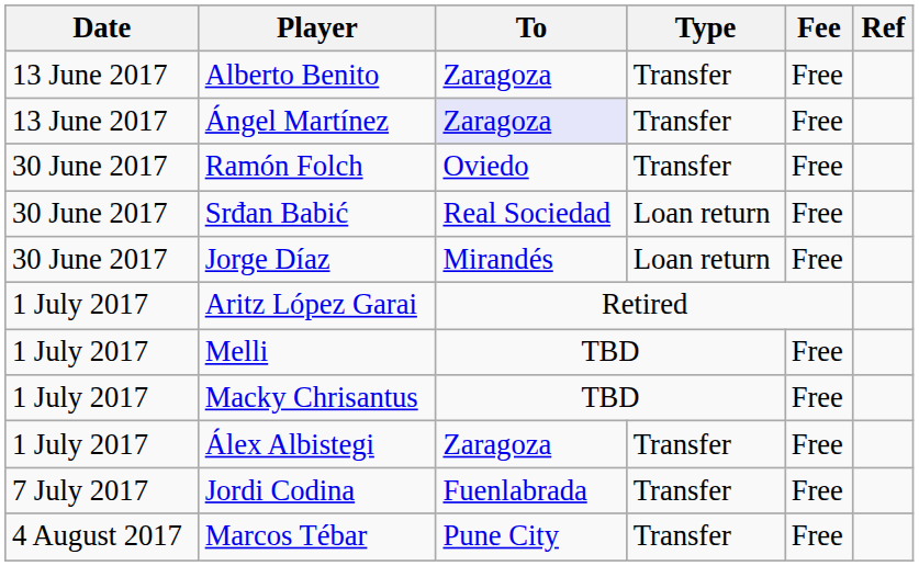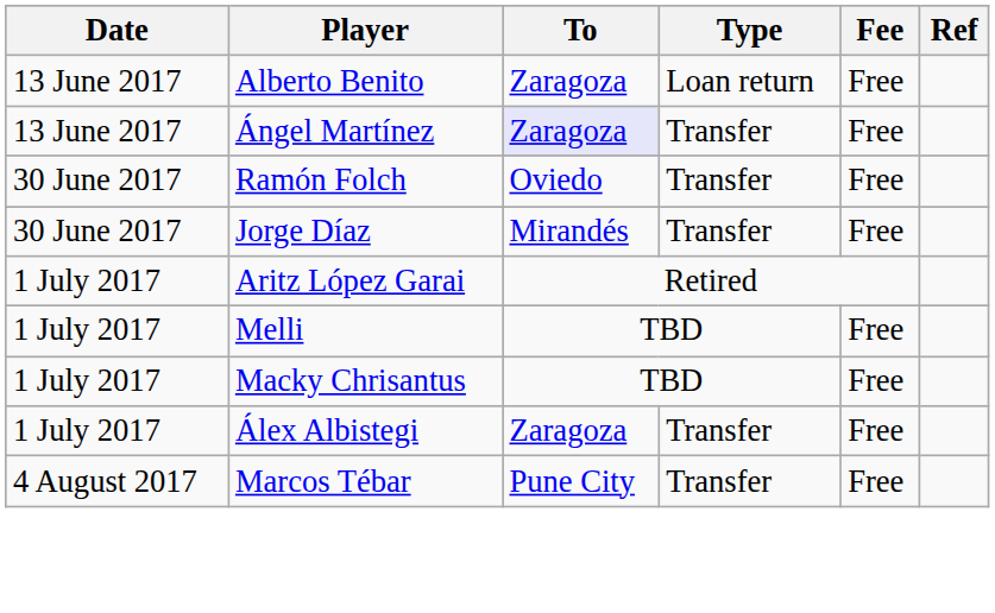 <table class="wikitable" style="width:80%;">
 <tr>
 <th><strong>Date</strong></th>
 <th><strong>Player</strong></th>
 <th><strong>To</strong></th>
 <th><strong>Type</strong></th>
 <th><strong>Fee</strong></th>
 <th><strong>Ref</strong></th>
 </tr>
 <tr>
 <td>13 June 2017</td>
 <td> <a href='#'>Alberto Benito</a></td>
 <td> <a href='#'>Zaragoza</a></td>
-<td>Transfer</td>
+<td>Loan return</td>
 <td>Free</td>
 <td></td>
 </tr>
 <tr>
 <td>13 June 2017</td>
 <td> <a href='#'>Ángel Martínez</a></td>
 <td style="background: lavender;"> <a href='#'>Zaragoza</a></td>
 <td>Transfer</td>
 <td>Free</td>
 <td></td>
 </tr>
 <tr>
 <td>30 June 2017</td>
 <td> <a href='#'>Ramón Folch</a></td>
 <td> <a href='#'>Oviedo</a></td>
 <td>Transfer</td>
 <td>Free</td>
 <td></td>
 </tr>
 <tr>
 <td>30 June 2017</td>
-<td> <a href='#'>Srđan Babić</a></td>
-<td> <a href='#'>Real Sociedad</a></td>
-<td>Loan return</td>
-<td>Free</td>
-<td></td>
-</tr>
-<tr>
-<td>30 June 2017</td>
 <td> <a href='#'>Jorge Díaz</a></td>
 <td> <a href='#'>Mirandés</a></td>
-<td>Loan return</td>
+<td>Transfer</td>
 <td>Free</td>
 <td></td>
 </tr>
 <tr>
 <td>1 July 2017</td>
 <td> <a href='#'>Aritz López Garai</a></td>
 <td colspan=3 align=center>Retired</td>
 <td></td>
 </tr>
 <tr>
 <td>1 July 2017</td>
 <td> <a href='#'>Melli</a></td>
 <td colspan=2 align=center>TBD</td>
 <td>Free</td>
 <td></td>
 </tr>
 <tr>
 <td>1 July 2017</td>
 <td> <a href='#'>Macky Chrisantus</a></td>
 <td colspan=2 align=center>TBD</td>
 <td>Free</td>
 <td></td>
 </tr>
 <tr>
 <td>1 July 2017</td>
 <td> <a href='#'>Álex Albistegi</a></td>
 <td> <a href='#'>Zaragoza</a></td>
 <td>Transfer</td>
 <td>Free</td>
 <td></td>
 </tr>
 <tr>
-<td>7 July 2017</td>
-<td> <a href='#'>Jordi Codina</a></td>
-<td> <a href='#'>Fuenlabrada</a></td>
-<td>Transfer</td>
-<td>Free</td>
-<td></td>
-</tr>
-<tr>
 <td>4 August 2017</td>
 <td> <a href='#'>Marcos Tébar</a></td>
 <td> <a href='#'>Pune City</a></td>
 <td>Transfer</td>
 <td>Free</td>
 <td></td>
 </tr>
 </table>
